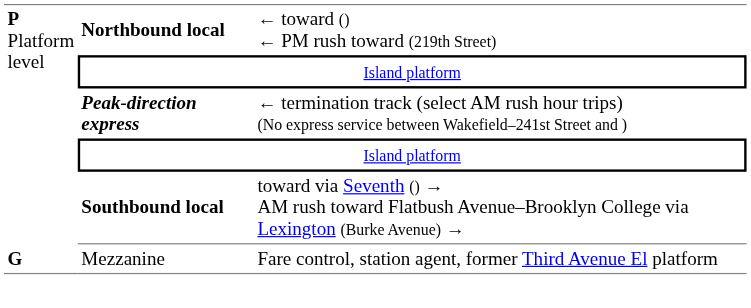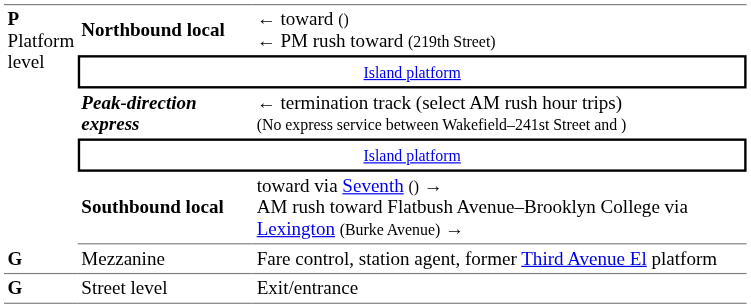 <table table border=0 cellspacing=0 cellpadding=3>
 <tr>
 <td style="border-top:solid 1px gray;" width=50 rowspan=5 valign=top><strong>P</strong><br>Platform level</td>
 <td style="border-top:solid 1px gray;" width=175><strong>Northbound local</strong></td>
 <td style="border-top:solid 1px gray;" width=600>←  toward  <small>()</small><br>←  PM rush toward  <small>(219th Street)</small></td>
 </tr>
 <tr>
 <td style="border-top:solid 2px black;border-right:solid 2px black;border-left:solid 2px black;border-bottom:solid 2px black;text-align:center;" colspan=2><small><a href='#'>Island platform</a> </small></td>
 </tr>
 <tr>
 <td><strong><em>Peak-direction express</em></strong></td>
 <td>←  termination track (select AM rush hour trips)<br> <small>(No express service between Wakefield–241st Street and )</small></td>
 </tr>
 <tr>
 <td style="border-top:solid 2px black;border-right:solid 2px black;border-left:solid 2px black;border-bottom:solid 2px black;text-align:center;" colspan=2><small><a href='#'>Island platform</a> </small></td>
 </tr>
 <tr>
 <td><strong>Southbound local</strong></td>
 <td>  toward  via <a href='#'>Seventh</a> <small>()</small> →<br>  AM rush toward Flatbush Avenue–Brooklyn College via <a href='#'>Lexington</a> <small>(Burke Avenue)</small> →</td>
 </tr>
 <tr>
 <td style="border-bottom:solid 1px gray;"><strong>G</strong></td>
 <td style="border-top:solid 1px gray;border-bottom:solid 1px gray;">Mezzanine</td>
 <td style="border-top:solid 1px gray;border-bottom:solid 1px gray;">Fare control, station agent, former <a href='#'>Third Avenue El</a> platform<br></td>
 </tr>
+<tr>
+<td style="border-bottom:solid 1px gray;"><strong>G</strong></td>
+<td style="border-bottom:solid 1px gray;">Street level</td>
+<td style="border-bottom:solid 1px gray;">Exit/entrance</td>
+</tr>
 </table>
